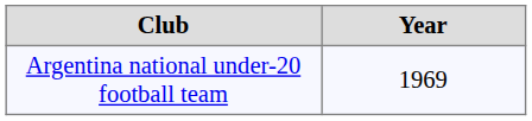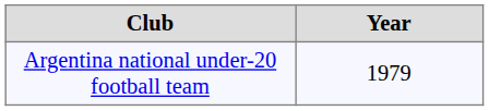 <table align="center" bgcolor="#f7f8ff" cellpadding="3" cellspacing="0" border="1" style="font-size: 95%; border: gray solid 1px; border-collapse: collapse;">
 <tr align=center bgcolor=#DDDDDD style="color:black;">
 <th width="190">Club</th>
 <th width="120">Year</th>
 </tr>
 <tr align=center>
 <td><a href='#'>Argentina national under-20 football team</a></td>
-<td>1969</td>
+<td>1979</td>
 </tr>
 </table>
